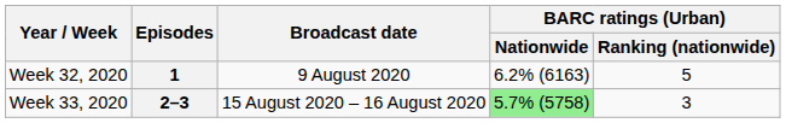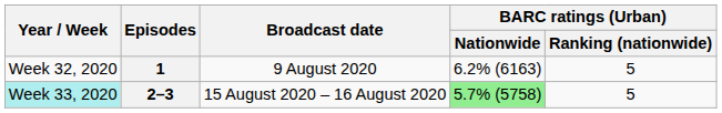 <table class="wikitable" style="text-align:center">
 <tr>
 <th rowspan="2">Year / Week</th>
 <th rowspan="2">Episodes</th>
 <th rowspan="2">Broadcast date</th>
 <th colspan="2">BARC ratings (Urban)</th>
 </tr>
 <tr>
 <th>Nationwide</th>
 <th>Ranking (nationwide)</th>
 </tr>
 <tr>
 <td>Week 32, 2020</td>
 <th>1</th>
 <td>9 August 2020</td>
 <td>6.2% (6163)</td>
 <td>5</td>
 </tr>
 <tr>
-<td>Week 33, 2020</td>
+<td style="background: paleturquoise;">Week 33, 2020</td>
 <th>2–3</th>
 <td>15 August 2020 – 16 August 2020</td>
 <td style="background: lightgreen;">5.7% (5758)</td>
-<td>3</td>
+<td>5</td>
 </tr>
 </table>
